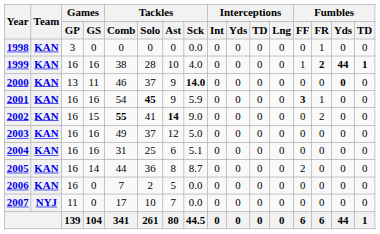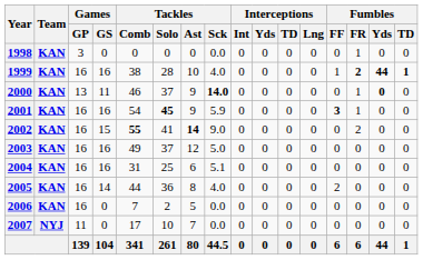 <table class="wikitable" style="text-align:center">
 <tr>
 <th rowspan="2">Year</th>
 <th rowspan="2">Team</th>
 <th colspan="2">Games</th>
 <th colspan="4">Tackles</th>
 <th colspan="4">Interceptions</th>
 <th colspan="4">Fumbles</th>
 </tr>
 <tr>
 <th>GP</th>
 <th>GS</th>
 <th>Comb</th>
 <th>Solo</th>
 <th>Ast</th>
 <th>Sck</th>
 <th>Int</th>
 <th>Yds</th>
 <th>TD</th>
 <th>Lng</th>
 <th>FF</th>
 <th>FR</th>
 <th>Yds</th>
 <th>TD</th>
 </tr>
 <tr>
 <th><a href='#'>1998</a></th>
 <th><a href='#'>KAN</a></th>
 <td>3</td>
 <td>0</td>
 <td>0</td>
 <td>0</td>
 <td>0</td>
 <td>0.0</td>
 <td>0</td>
 <td>0</td>
 <td>0</td>
 <td>0</td>
 <td>0</td>
 <td>1</td>
 <td>0</td>
 <td>0</td>
 </tr>
 <tr>
 <th><a href='#'>1999</a></th>
 <th><a href='#'>KAN</a></th>
 <td>16</td>
 <td>16</td>
 <td>38</td>
 <td>28</td>
 <td>10</td>
 <td>4.0</td>
 <td>0</td>
 <td>0</td>
 <td>0</td>
 <td>0</td>
 <td>1</td>
 <td><strong>2</strong></td>
 <td><strong>44</strong></td>
 <td><strong>1</strong></td>
 </tr>
 <tr>
 <th><a href='#'>2000</a></th>
 <th><a href='#'>KAN</a></th>
 <td>13</td>
 <td>11</td>
 <td>46</td>
 <td>37</td>
 <td>9</td>
 <td><strong>14.0</strong></td>
 <td>0</td>
 <td>0</td>
 <td>0</td>
 <td>0</td>
 <td>0</td>
-<td>0</td>
+<td>1</td>
 <td><strong>0</strong></td>
 <td>0</td>
 </tr>
 <tr>
 <th><a href='#'>2001</a></th>
 <th><a href='#'>KAN</a></th>
 <td>16</td>
 <td>16</td>
 <td>54</td>
 <td><strong>45</strong></td>
 <td>9</td>
 <td>5.9</td>
 <td>0</td>
 <td>0</td>
 <td>0</td>
 <td>0</td>
 <td><strong>3</strong></td>
 <td>1</td>
 <td>0</td>
 <td>0</td>
 </tr>
 <tr>
 <th><a href='#'>2002</a></th>
 <th><a href='#'>KAN</a></th>
 <td>16</td>
 <td>15</td>
 <td><strong>55</strong></td>
 <td>41</td>
 <td><strong>14</strong></td>
 <td>9.0</td>
 <td>0</td>
 <td>0</td>
 <td>0</td>
 <td>0</td>
 <td>0</td>
 <td>2</td>
 <td>0</td>
 <td>0</td>
 </tr>
 <tr>
 <th><a href='#'>2003</a></th>
 <th><a href='#'>KAN</a></th>
 <td>16</td>
 <td>16</td>
 <td>49</td>
 <td>37</td>
 <td>12</td>
 <td>5.0</td>
 <td>0</td>
 <td>0</td>
 <td>0</td>
 <td>0</td>
 <td>0</td>
 <td>0</td>
 <td>0</td>
 <td>0</td>
 </tr>
 <tr>
 <th><a href='#'>2004</a></th>
 <th><a href='#'>KAN</a></th>
 <td>16</td>
 <td>16</td>
 <td>31</td>
 <td>25</td>
 <td>6</td>
 <td>5.1</td>
 <td>0</td>
 <td>0</td>
 <td>0</td>
 <td>0</td>
 <td>0</td>
 <td>0</td>
 <td>0</td>
 <td>0</td>
 </tr>
 <tr>
 <th><a href='#'>2005</a></th>
 <th><a href='#'>KAN</a></th>
 <td>16</td>
 <td>14</td>
 <td>44</td>
 <td>36</td>
 <td>8</td>
-<td>8.7</td>
+<td>4.0</td>
 <td>0</td>
 <td>0</td>
 <td>0</td>
 <td>0</td>
 <td>2</td>
 <td>0</td>
 <td>0</td>
 <td>0</td>
 </tr>
 <tr>
 <th><a href='#'>2006</a></th>
 <th><a href='#'>KAN</a></th>
 <td>16</td>
 <td>0</td>
 <td>7</td>
 <td>2</td>
 <td>5</td>
 <td>0.0</td>
 <td>0</td>
 <td>0</td>
 <td>0</td>
 <td>0</td>
 <td>0</td>
 <td>0</td>
 <td>0</td>
 <td>0</td>
 </tr>
 <tr>
 <th><a href='#'>2007</a></th>
 <th><a href='#'>NYJ</a></th>
 <td>11</td>
 <td>0</td>
 <td>17</td>
 <td>10</td>
 <td>7</td>
 <td>0.0</td>
 <td>0</td>
 <td>0</td>
 <td>0</td>
 <td>0</td>
 <td>0</td>
 <td>0</td>
 <td>0</td>
 <td>0</td>
 </tr>
 <tr>
 <th colspan="2"></th>
 <th>139</th>
 <th>104</th>
 <th>341</th>
 <th>261</th>
 <th>80</th>
 <th>44.5</th>
 <th>0</th>
 <th>0</th>
 <th>0</th>
 <th>0</th>
 <th>6</th>
 <th>6</th>
 <th>44</th>
 <th>1</th>
 </tr>
 </table>
